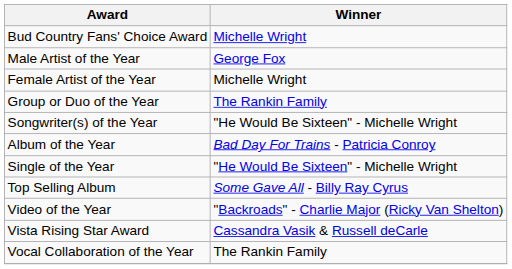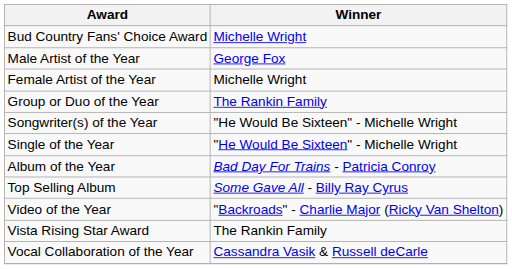 <table class="wikitable">
 <tr>
 <th>Award</th>
 <th>Winner</th>
 </tr>
 <tr>
 <td>Bud Country Fans' Choice Award</td>
 <td><a href='#'>Michelle Wright</a></td>
 </tr>
 <tr>
 <td>Male Artist of the Year</td>
 <td><a href='#'>George Fox</a></td>
 </tr>
 <tr>
 <td>Female Artist of the Year</td>
 <td>Michelle Wright</td>
 </tr>
 <tr>
 <td>Group or Duo of the Year</td>
 <td><a href='#'>The Rankin Family</a></td>
 </tr>
 <tr>
 <td>Songwriter(s) of the Year</td>
 <td>"He Would Be Sixteen" - Michelle Wright</td>
 </tr>
 <tr>
+<td>Single of the Year</td>
+<td>"<a href='#'>He Would Be Sixteen</a>" - Michelle Wright</td>
+</tr>
+<tr>
 <td>Album of the Year</td>
 <td><em><a href='#'>Bad Day For Trains</a></em> - <a href='#'>Patricia Conroy</a></td>
-</tr>
-<tr>
-<td>Single of the Year</td>
-<td>"<a href='#'>He Would Be Sixteen</a>" - Michelle Wright</td>
 </tr>
 <tr>
 <td>Top Selling Album</td>
 <td><em><a href='#'>Some Gave All</a></em> - <a href='#'>Billy Ray Cyrus</a></td>
 </tr>
 <tr>
 <td>Video of the Year</td>
 <td>"<a href='#'>Backroads</a>" - <a href='#'>Charlie Major</a> (<a href='#'>Ricky Van Shelton</a>)</td>
 </tr>
 <tr>
 <td>Vista Rising Star Award</td>
-<td><a href='#'>Cassandra Vasik</a> & <a href='#'>Russell deCarle</a></td>
+<td>The Rankin Family</td>
 </tr>
 <tr>
 <td>Vocal Collaboration of the Year</td>
-<td>The Rankin Family</td>
+<td><a href='#'>Cassandra Vasik</a> & <a href='#'>Russell deCarle</a></td>
 </tr>
 <tr>
 </tr>
 </table>
